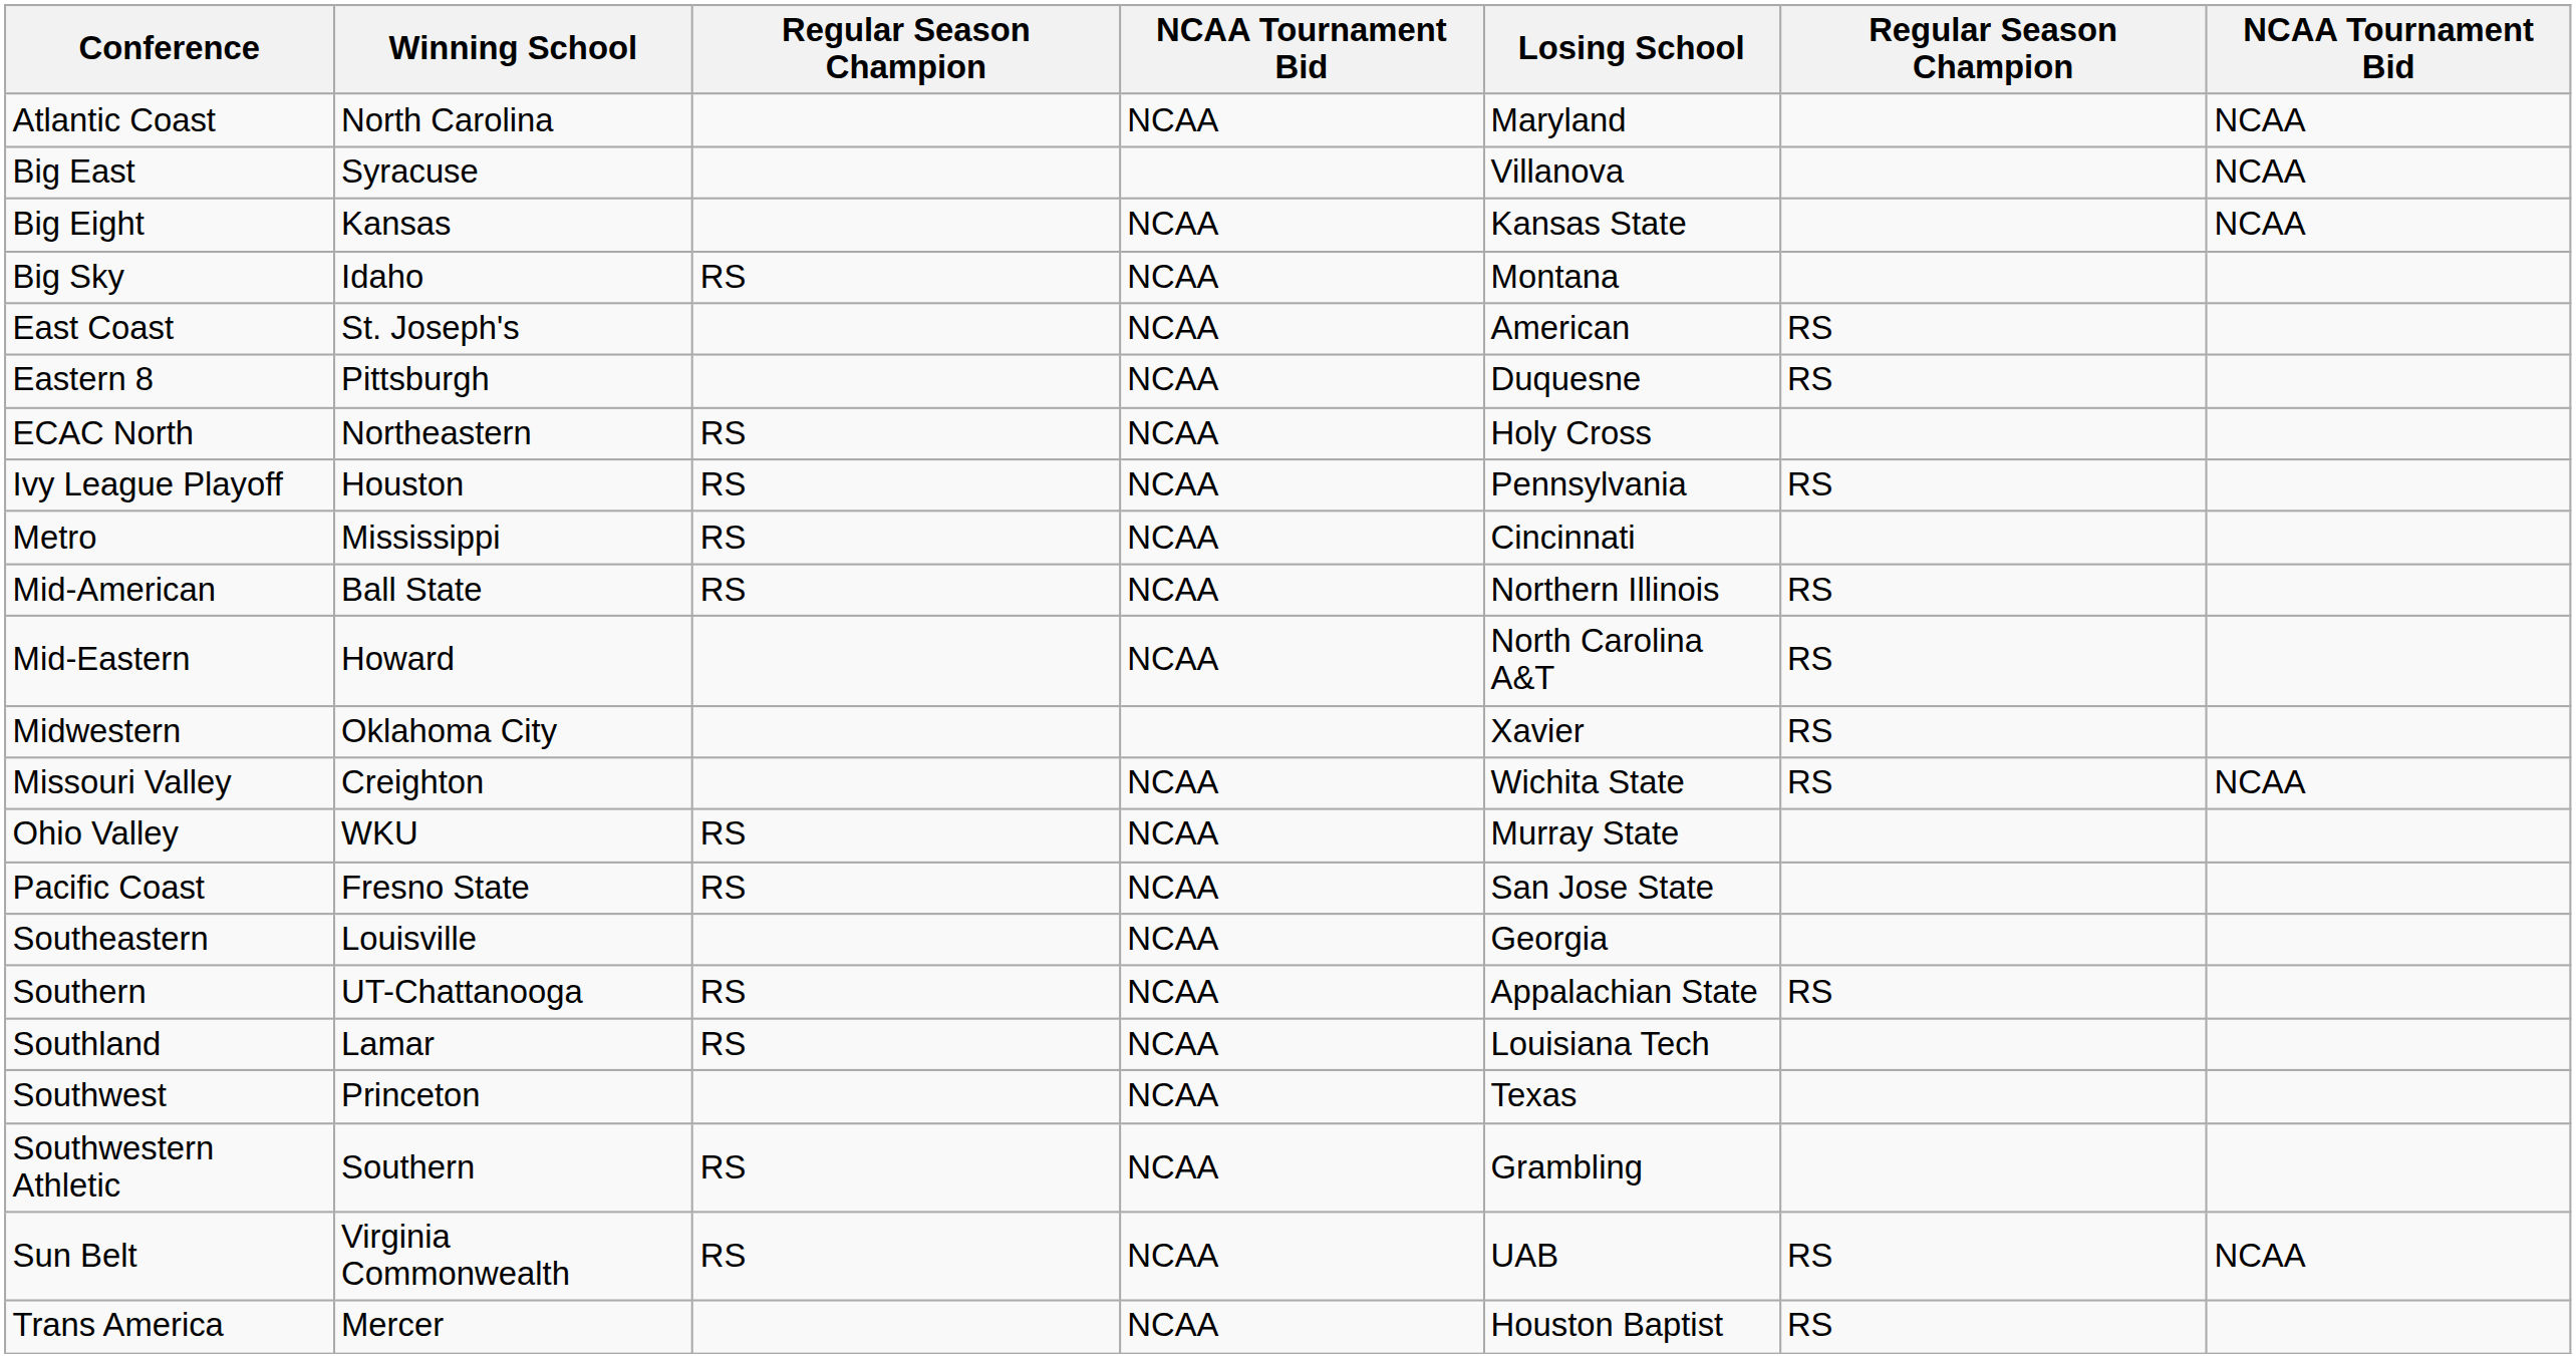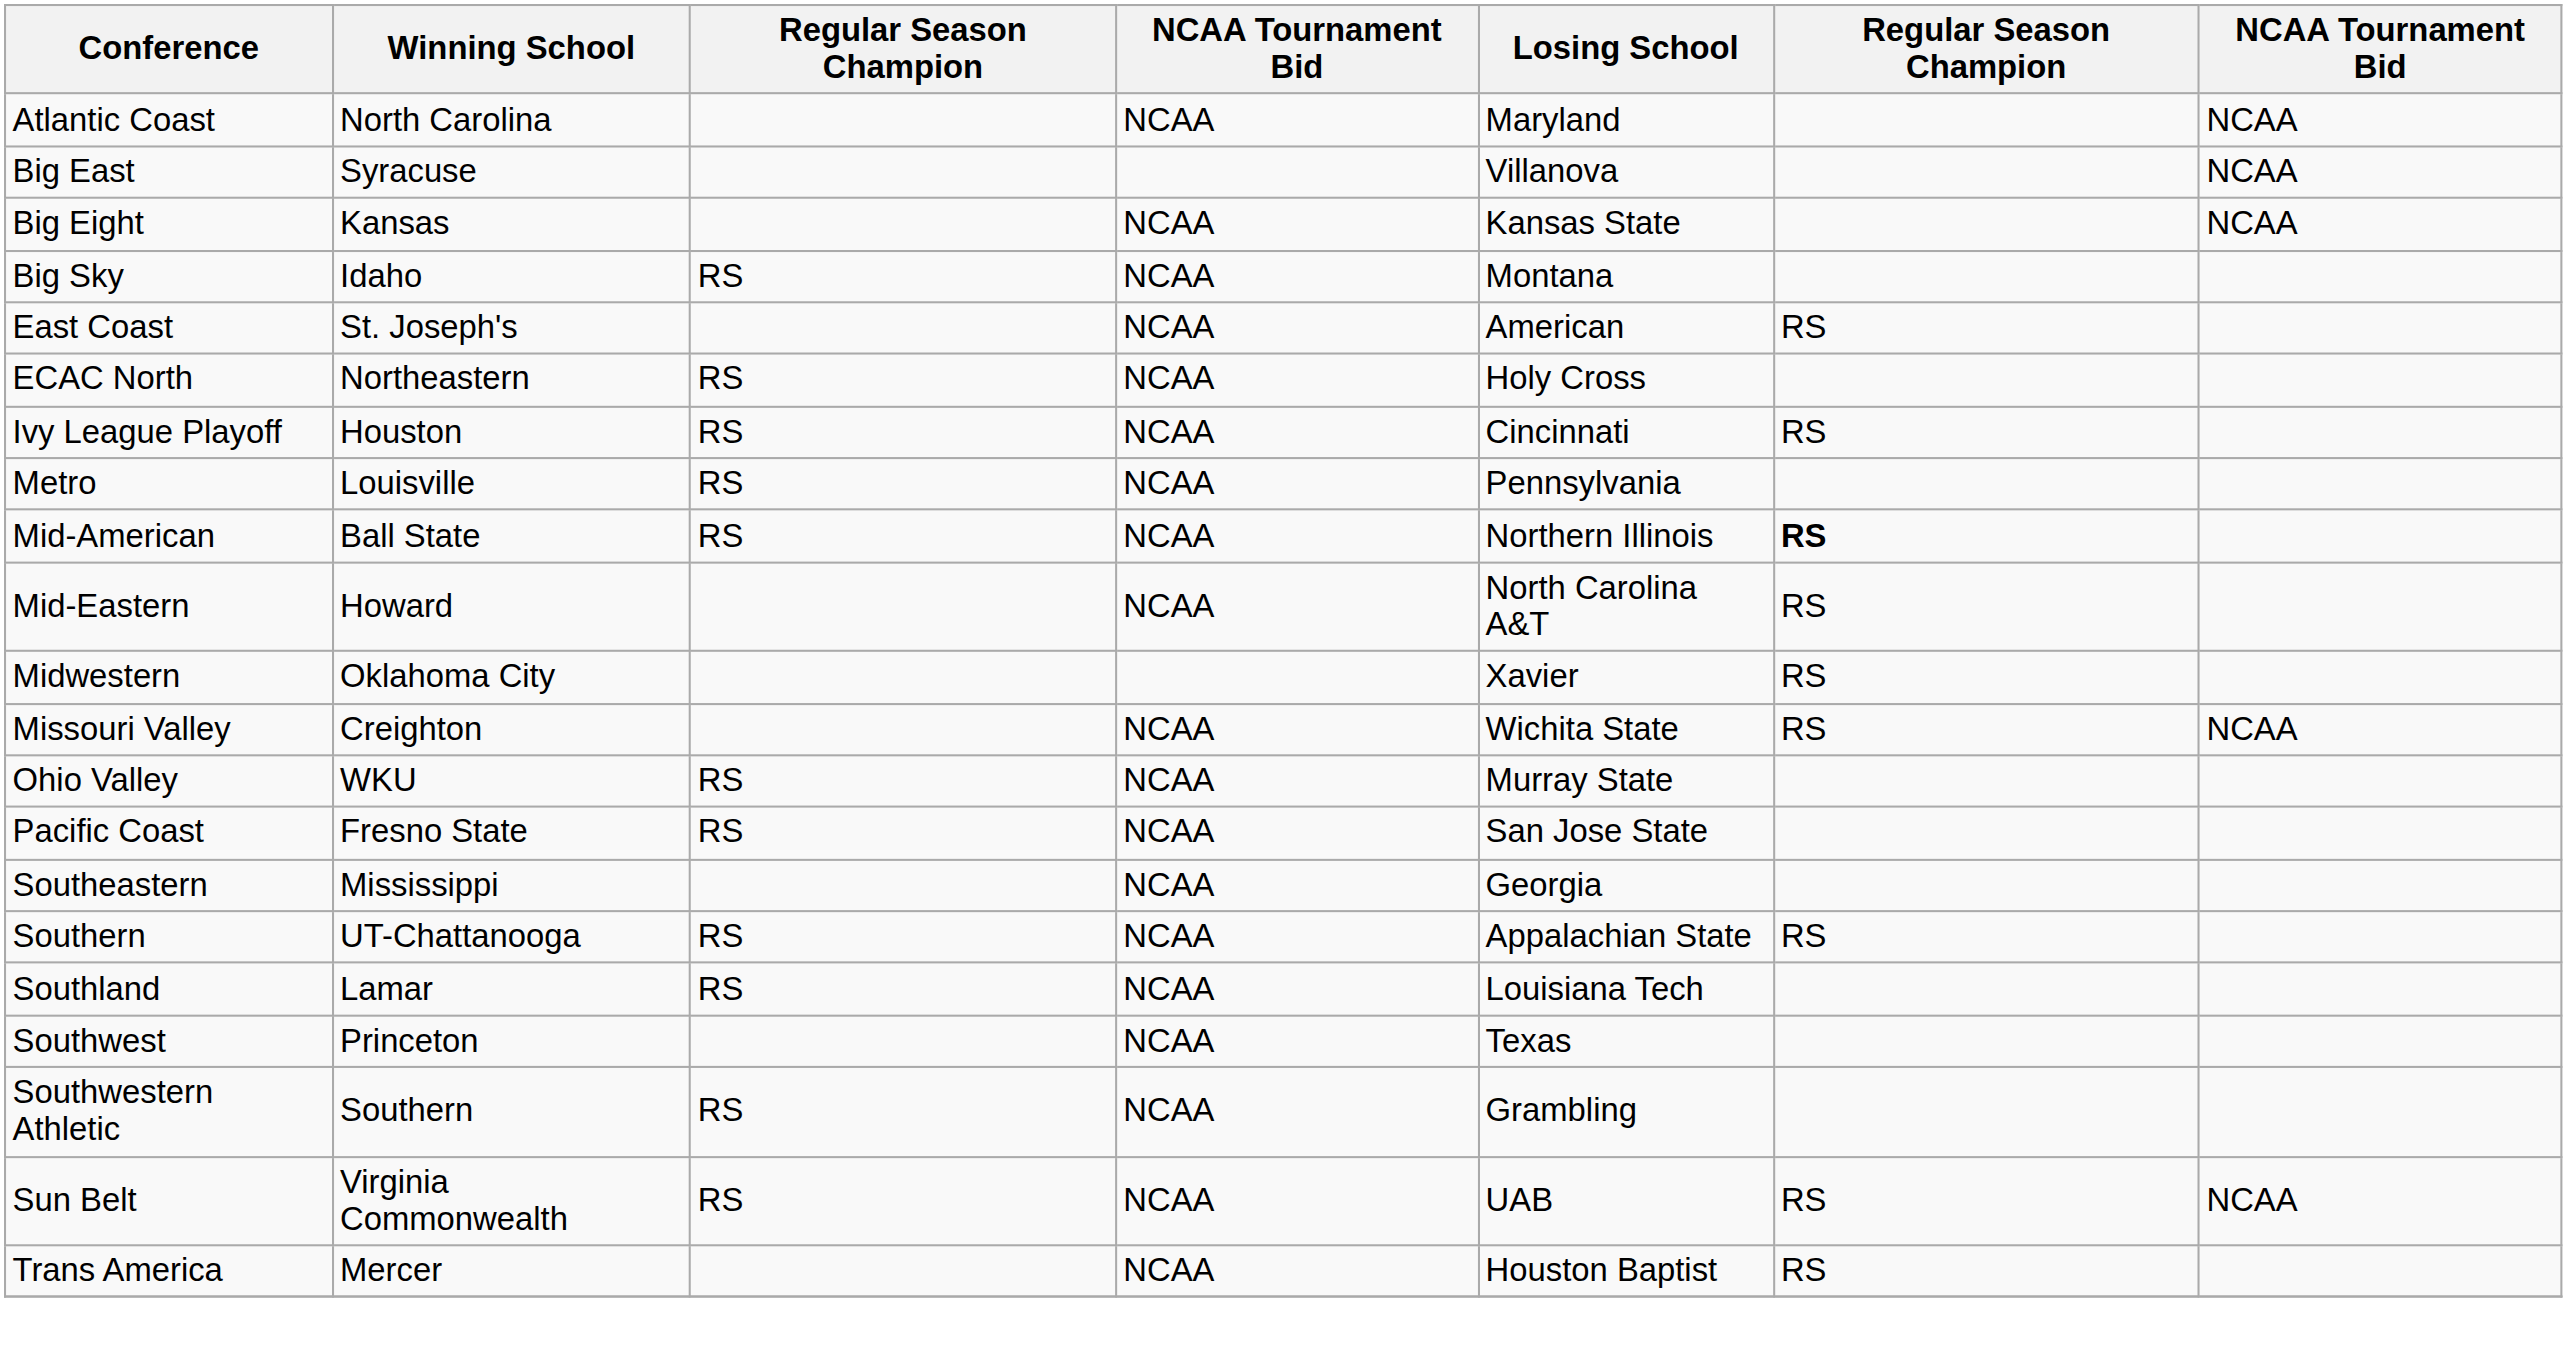 <table class="wikitable">
 <tr>
 <th>Conference</th>
 <th>Winning School</th>
 <th>Regular Season Champion</th>
 <th>NCAA Tournament Bid</th>
 <th>Losing School</th>
 <th>Regular Season Champion</th>
 <th>NCAA Tournament Bid</th>
 </tr>
 <tr>
 <td>Atlantic Coast</td>
 <td>North Carolina</td>
 <td></td>
 <td>NCAA</td>
 <td>Maryland</td>
 <td></td>
 <td>NCAA</td>
 </tr>
 <tr>
 <td>Big East</td>
 <td>Syracuse</td>
 <td></td>
 <td></td>
 <td>Villanova</td>
 <td></td>
 <td>NCAA</td>
 </tr>
 <tr>
 <td>Big Eight</td>
 <td>Kansas</td>
 <td></td>
 <td>NCAA</td>
 <td>Kansas State</td>
 <td></td>
 <td>NCAA</td>
 </tr>
 <tr>
 <td>Big Sky</td>
 <td>Idaho</td>
 <td>RS</td>
 <td>NCAA</td>
 <td>Montana</td>
 <td></td>
 <td></td>
 </tr>
 <tr>
 <td>East Coast</td>
 <td>St. Joseph's</td>
 <td></td>
 <td>NCAA</td>
 <td>American</td>
 <td>RS</td>
 <td></td>
 </tr>
 <tr>
-<td>Eastern 8</td>
-<td>Pittsburgh</td>
-<td></td>
-<td>NCAA</td>
-<td>Duquesne</td>
-<td>RS</td>
-<td></td>
-</tr>
-<tr>
 <td>ECAC North</td>
 <td>Northeastern</td>
 <td>RS</td>
 <td>NCAA</td>
 <td>Holy Cross</td>
 <td></td>
 <td></td>
 </tr>
 <tr>
 <td>Ivy League Playoff</td>
 <td>Houston</td>
 <td>RS</td>
 <td>NCAA</td>
-<td>Pennsylvania</td>
+<td>Cincinnati</td>
 <td>RS</td>
 <td></td>
 </tr>
 <tr>
 <td>Metro</td>
-<td>Mississippi</td>
+<td>Louisville</td>
 <td>RS</td>
 <td>NCAA</td>
-<td>Cincinnati</td>
+<td>Pennsylvania</td>
 <td></td>
 <td></td>
 </tr>
 <tr>
 <td>Mid-American</td>
 <td>Ball State</td>
 <td>RS</td>
 <td>NCAA</td>
 <td>Northern Illinois</td>
-<td>RS</td>
+<td><strong>RS</strong></td>
 <td></td>
 </tr>
 <tr>
 <td>Mid-Eastern</td>
 <td>Howard</td>
 <td></td>
 <td>NCAA</td>
 <td>North Carolina A&T</td>
 <td>RS</td>
 <td></td>
 </tr>
 <tr>
 <td>Midwestern</td>
 <td>Oklahoma City</td>
 <td></td>
 <td></td>
 <td>Xavier</td>
 <td>RS</td>
 <td></td>
 </tr>
 <tr>
 <td>Missouri Valley</td>
 <td>Creighton</td>
 <td></td>
 <td>NCAA</td>
 <td>Wichita State</td>
 <td>RS</td>
 <td>NCAA</td>
 </tr>
 <tr>
 <td>Ohio Valley</td>
 <td>WKU</td>
 <td>RS</td>
 <td>NCAA</td>
 <td>Murray State</td>
 <td></td>
 <td></td>
 </tr>
 <tr>
 <td>Pacific Coast</td>
 <td>Fresno State</td>
 <td>RS</td>
 <td>NCAA</td>
 <td>San Jose State</td>
 <td></td>
 <td></td>
 </tr>
 <tr>
 <td>Southeastern</td>
-<td>Louisville</td>
+<td>Mississippi</td>
 <td></td>
 <td>NCAA</td>
 <td>Georgia</td>
 <td></td>
 <td></td>
 </tr>
 <tr>
 <td>Southern</td>
 <td>UT-Chattanooga</td>
 <td>RS</td>
 <td>NCAA</td>
 <td>Appalachian State</td>
 <td>RS</td>
 <td></td>
 </tr>
 <tr>
 <td>Southland</td>
 <td>Lamar</td>
 <td>RS</td>
 <td>NCAA</td>
 <td>Louisiana Tech</td>
 <td></td>
 <td></td>
 </tr>
 <tr>
 <td>Southwest</td>
 <td>Princeton</td>
 <td></td>
 <td>NCAA</td>
 <td>Texas</td>
 <td></td>
 <td></td>
 </tr>
 <tr>
 <td>Southwestern Athletic</td>
 <td>Southern</td>
 <td>RS</td>
 <td>NCAA</td>
 <td>Grambling</td>
 <td></td>
 <td></td>
 </tr>
 <tr>
 <td>Sun Belt</td>
 <td>Virginia Commonwealth</td>
 <td>RS</td>
 <td>NCAA</td>
 <td>UAB</td>
 <td>RS</td>
 <td>NCAA</td>
 </tr>
 <tr>
 <td>Trans America</td>
 <td>Mercer</td>
 <td></td>
 <td>NCAA</td>
 <td>Houston Baptist</td>
 <td>RS</td>
 <td></td>
 </tr>
 <tr>
 </tr>
 </table>
